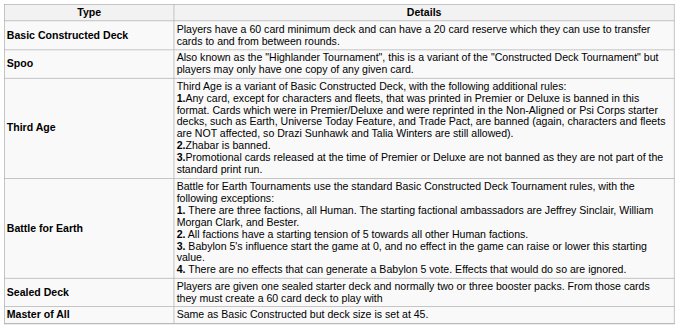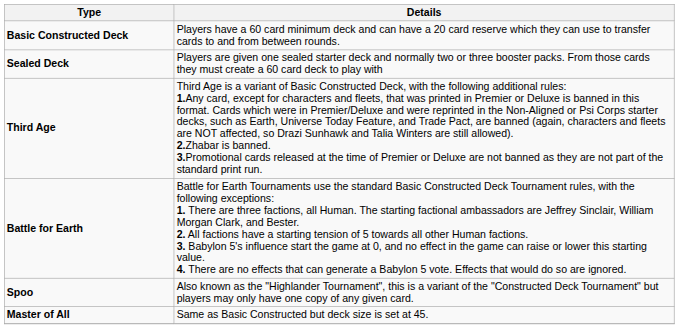 <table class="wikitable collapsible">
 <tr>
 <th style="width:250px;">Type</th>
 <th style="width:750px;">Details</th>
 </tr>
 <tr>
 <td><strong>Basic Constructed Deck</strong></td>
 <td>Players have a 60 card minimum deck and can have a 20 card reserve which they can use to transfer cards to and from between rounds.</td>
 </tr>
 <tr>
-<td><strong>Spoo</strong></td>
-<td>Also known as the "Highlander Tournament", this is a variant of the "Constructed Deck Tournament" but players may only have one copy of any given card.</td>
+<td><strong>Sealed Deck</strong></td>
+<td>Players are given one sealed starter deck and normally two or three booster packs. From those cards they must create a 60 card deck to play with</td>
 </tr>
 <tr>
 <td><strong>Third Age</strong></td>
 <td>Third Age is a variant of Basic Constructed Deck, with the following additional rules:<br><strong>1.</strong>Any card, except for characters and fleets, that was printed in Premier or Deluxe is banned in this format. Cards which were in Premier/Deluxe and were reprinted in the Non-Aligned or Psi Corps starter decks, such as Earth, Universe Today Feature, and Trade Pact, are banned (again, characters and fleets are NOT affected, so Drazi Sunhawk and Talia Winters are still allowed).<br><strong>2.</strong>Zhabar is banned.<br><strong>3.</strong>Promotional cards released at the time of Premier or Deluxe are not banned as they are not part of the standard print run.</td>
 </tr>
 <tr>
 <td><strong>Battle for Earth</strong></td>
 <td>Battle for Earth Tournaments use the standard Basic Constructed Deck Tournament rules, with the following exceptions:<br><strong>1.</strong> There are three factions, all Human. The starting factional ambassadors are Jeffrey Sinclair, William Morgan Clark, and Bester.<br><strong>2.</strong> All factions have a starting tension of 5 towards all other Human factions.<br><strong>3.</strong> Babylon 5's influence start the game at 0, and no effect in the game can raise or lower this starting value.<br><strong>4.</strong> There are no effects that can generate a Babylon 5 vote. Effects that would do so are ignored.</td>
 </tr>
 <tr>
-<td><strong>Sealed Deck</strong></td>
-<td>Players are given one sealed starter deck and normally two or three booster packs. From those cards they must create a 60 card deck to play with</td>
+<td><strong>Spoo</strong></td>
+<td>Also known as the "Highlander Tournament", this is a variant of the "Constructed Deck Tournament" but players may only have one copy of any given card.</td>
 </tr>
 <tr>
 <td><strong>Master of All</strong></td>
 <td>Same as Basic Constructed but deck size is set at 45.</td>
 </tr>
 <tr>
 </tr>
 </table>
